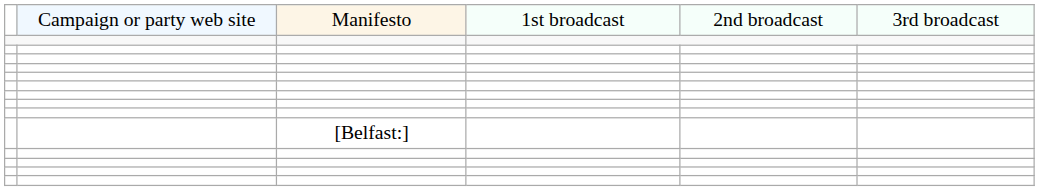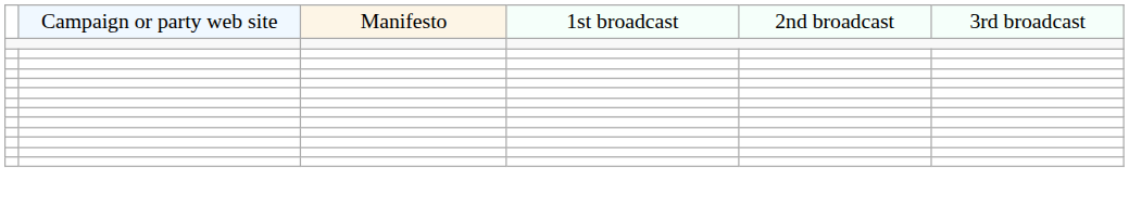 <table class="wikitable" style="background:#fff; text-align:center;">
 <tr style="background:mintcream;">
 <td style="width:1%; background:#fff;"></td>
 <td style="width:22%; background:aliceblue;">Campaign or party web site</td>
 <td style="width:16%; background:oldlace;">Manifesto</td>
 <td style="width:18%;">1st broadcast</td>
 <td style="width:15%;">2nd broadcast</td>
 <td style="width:15%;">3rd broadcast</td>
 </tr>
 <tr style="background:#f8f8f8;">
 <td colspan="2"></td>
 <td></td>
 <td colspan="3"></td>
 </tr>
 <tr>
 <td></td>
 <td align="left"></td>
 <td></td>
 <td></td>
 <td></td>
 <td></td>
 </tr>
 <tr>
 <td></td>
 <td align="left"></td>
 <td></td>
 <td></td>
 <td></td>
 <td></td>
 </tr>
 <tr>
 <td></td>
 <td align="left"></td>
 <td></td>
 <td></td>
 <td></td>
 <td></td>
 </tr>
 <tr>
 <td></td>
 <td align="left"></td>
 <td></td>
 <td></td>
 <td></td>
 <td></td>
 </tr>
 <tr>
 <td></td>
 <td align="left"></td>
 <td></td>
 <td></td>
 <td></td>
 <td></td>
 </tr>
 <tr>
 <td></td>
 <td align="left"></td>
 <td></td>
 <td></td>
 <td></td>
 <td></td>
 </tr>
 <tr>
 <td></td>
 <td align="left"></td>
 <td></td>
 <td></td>
 <td></td>
 <td></td>
 </tr>
 <tr>
 <td></td>
 <td align="left"></td>
 <td></td>
 <td></td>
 <td></td>
 <td></td>
 </tr>
 <tr>
 <td></td>
 <td align="left"></td>
-<td>[Belfast:]   </td>
-<td></td>
-<td></td>
-<td></td>
-</tr>
-<tr>
-<td></td>
-<td align="left"></td>
 <td></td>
 <td></td>
 <td></td>
 <td></td>
 </tr>
 <tr>
 <td></td>
 <td align="left"></td>
 <td></td>
 <td></td>
 <td></td>
 <td></td>
 </tr>
 <tr>
 <td></td>
 <td align="left"></td>
 <td></td>
 <td></td>
 <td></td>
 <td></td>
 </tr>
 <tr>
 <td></td>
 <td align="left"></td>
 <td> </td>
 <td></td>
 <td></td>
 <td></td>
 </tr>
 </table>
